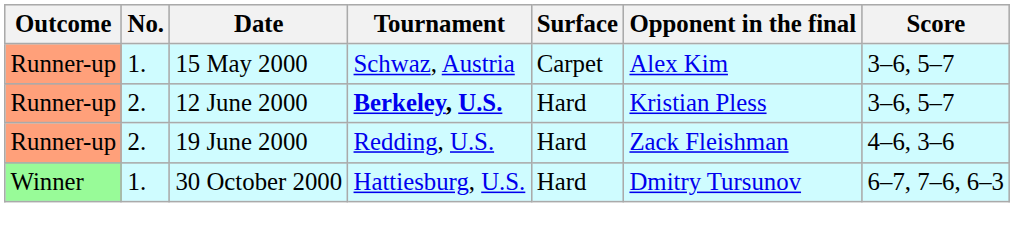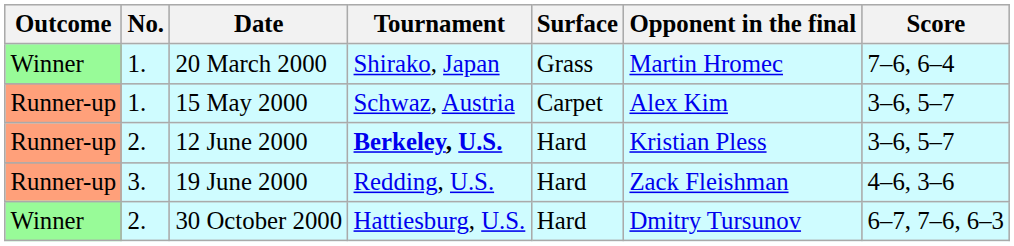 <table class="wikitable">
 <tr>
 <th>Outcome</th>
 <th>No.</th>
 <th>Date</th>
 <th>Tournament</th>
 <th>Surface</th>
 <th>Opponent in the final</th>
 <th>Score</th>
+</tr>
+<tr bgcolor="CFFCFF">
+<td bgcolor=98FB98>Winner</td>
+<td>1.</td>
+<td>20 March 2000</td>
+<td> <a href='#'>Shirako</a>, <a href='#'>Japan</a></td>
+<td>Grass</td>
+<td> <a href='#'>Martin Hromec</a></td>
+<td>7–6, 6–4</td>
 </tr>
 <tr bgcolor="CFFCFF">
 <td bgcolor=#FFA07A>Runner-up</td>
 <td>1.</td>
 <td>15 May 2000</td>
 <td> <a href='#'>Schwaz</a>, <a href='#'>Austria</a></td>
 <td>Carpet</td>
 <td> <a href='#'>Alex Kim</a></td>
 <td>3–6, 5–7</td>
 </tr>
 <tr bgcolor="CFFCFF">
 <td bgcolor=#FFA07A>Runner-up</td>
 <td>2.</td>
 <td>12 June 2000</td>
 <td><strong> <a href='#'>Berkeley</a>, <a href='#'>U.S.</a></strong></td>
 <td>Hard</td>
 <td> <a href='#'>Kristian Pless</a></td>
 <td>3–6, 5–7</td>
 </tr>
 <tr bgcolor="CFFCFF">
 <td bgcolor=#FFA07A>Runner-up</td>
-<td>2.</td>
+<td>3.</td>
 <td>19 June 2000</td>
 <td> <a href='#'>Redding</a>, <a href='#'>U.S.</a></td>
 <td>Hard</td>
 <td> <a href='#'>Zack Fleishman</a></td>
 <td>4–6, 3–6</td>
 </tr>
 <tr bgcolor="CFFCFF">
 <td bgcolor=98FB98>Winner</td>
-<td>1.</td>
+<td>2.</td>
 <td>30 October 2000</td>
 <td> <a href='#'>Hattiesburg</a>, <a href='#'>U.S.</a></td>
 <td>Hard</td>
 <td> <a href='#'>Dmitry Tursunov</a></td>
 <td>6–7, 7–6, 6–3</td>
 </tr>
 </table>
